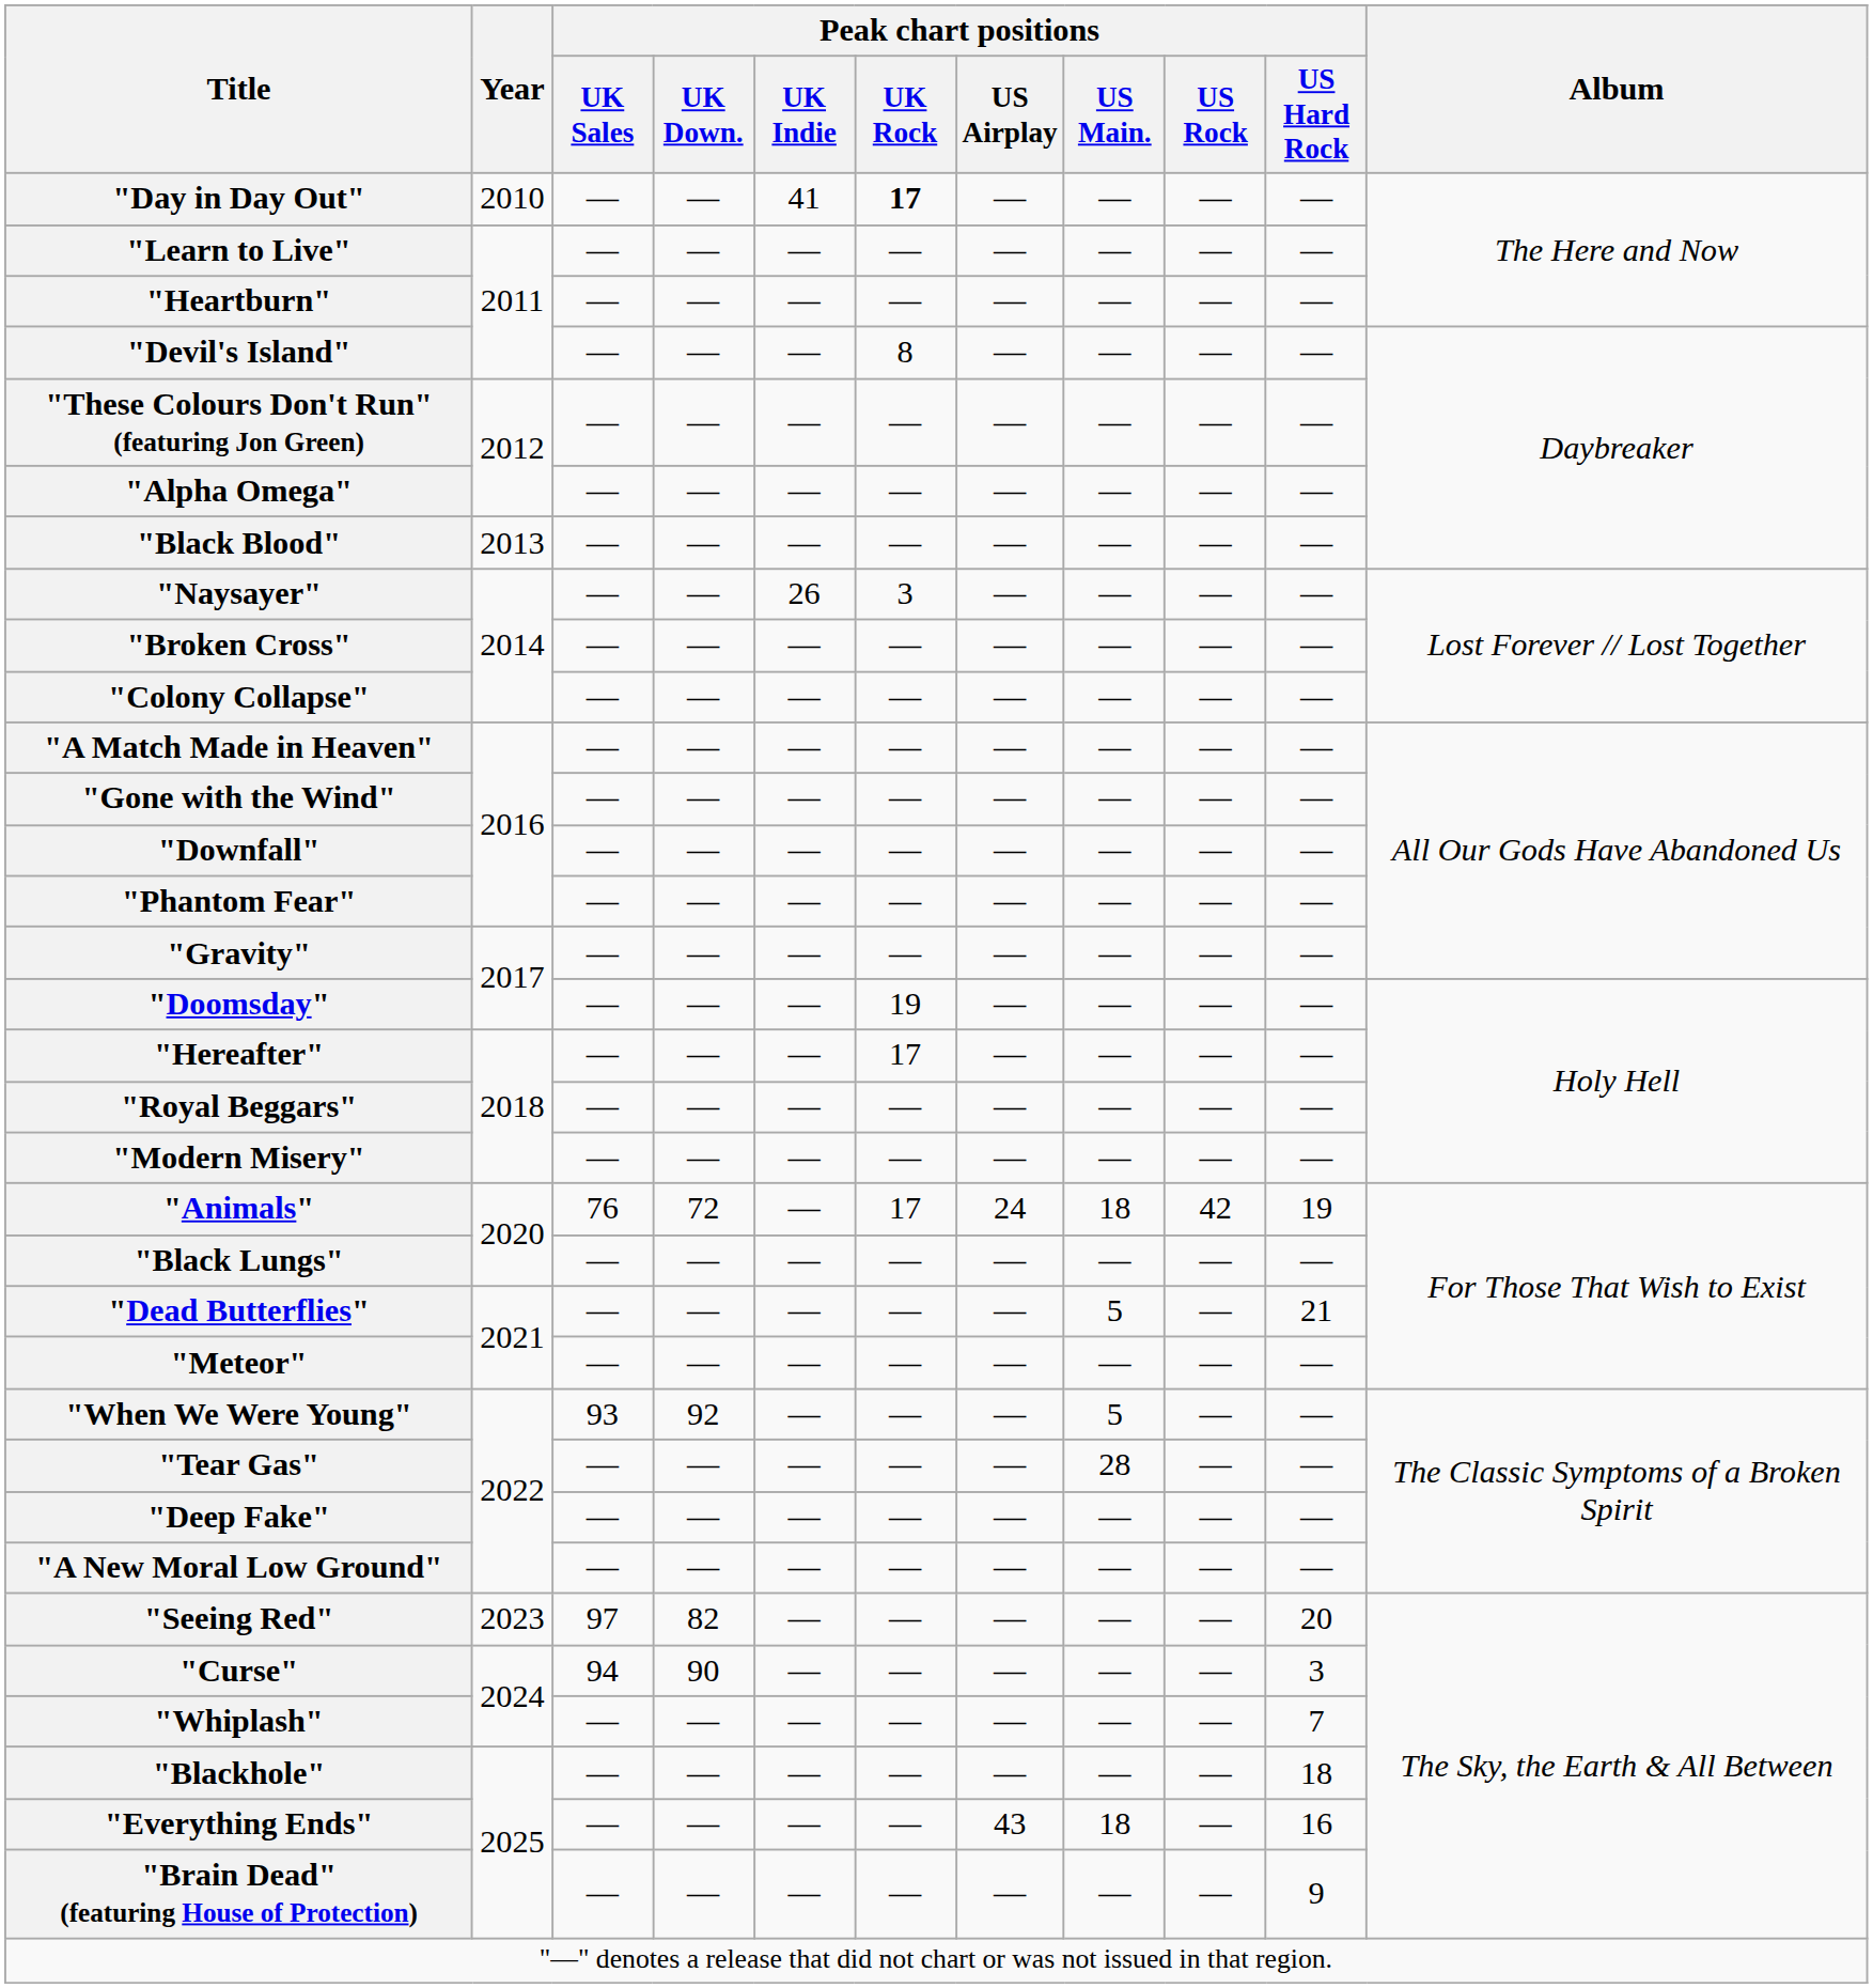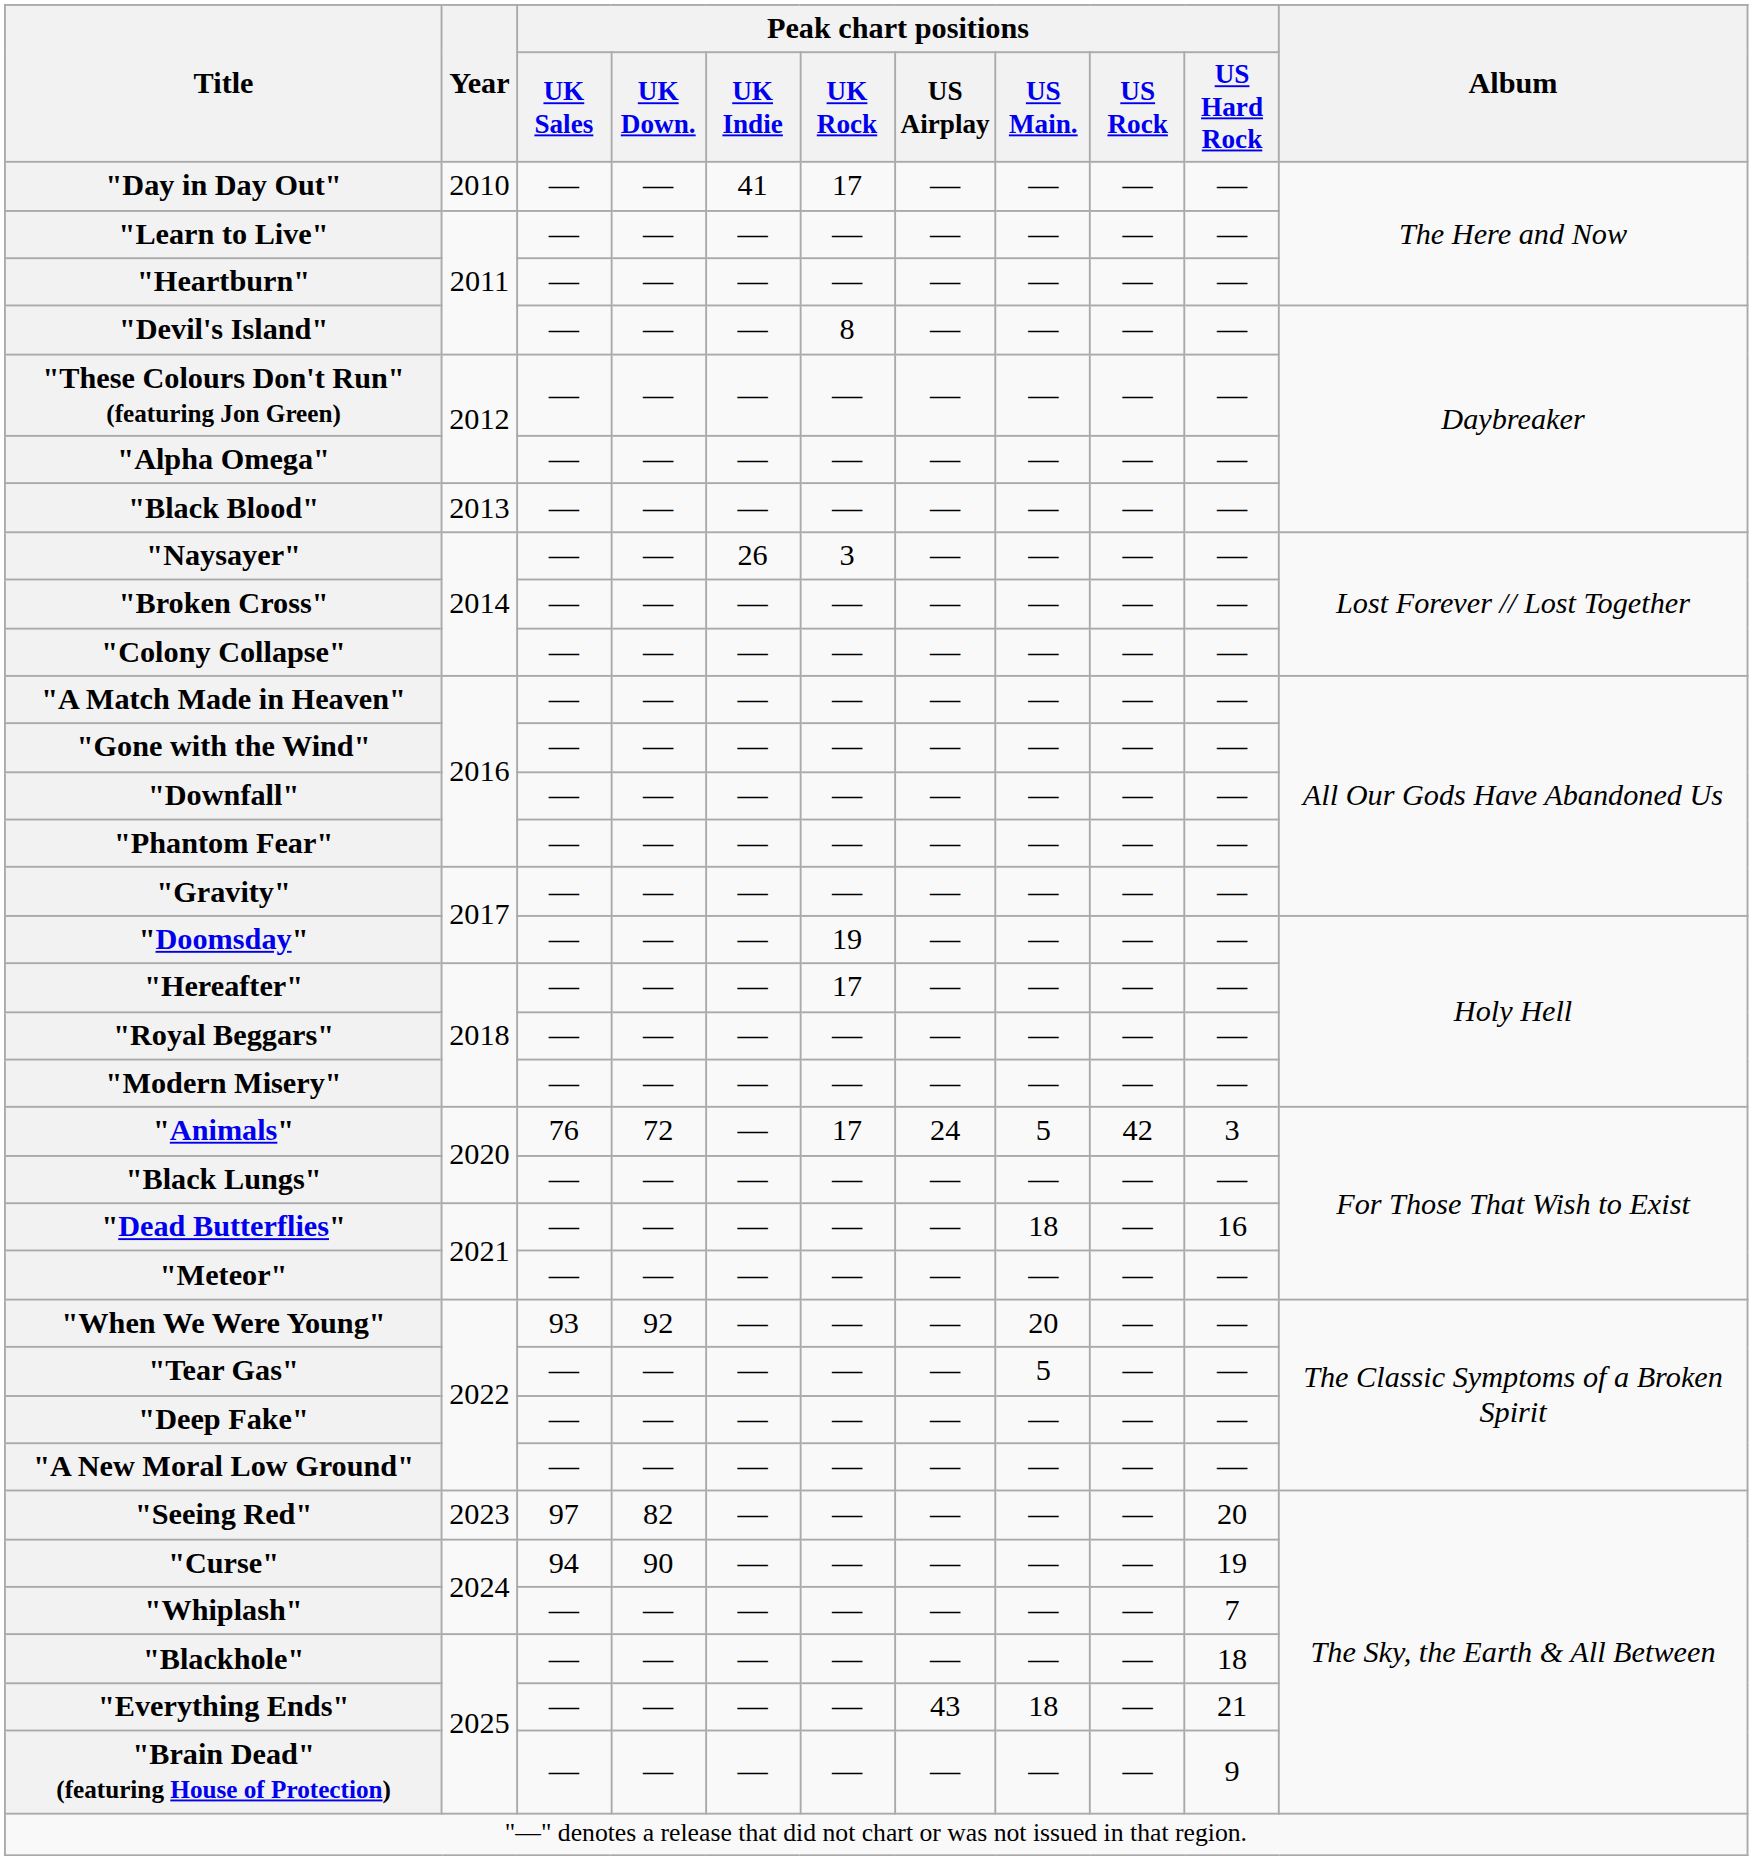 <table class="wikitable plainrowheaders" style="text-align:center;">
 <tr>
 <th scope="col" rowspan="2" style="width:14em;">Title</th>
 <th scope="col" rowspan="2">Year</th>
 <th scope="col" colspan="8">Peak chart positions</th>
 <th scope="col" rowspan="2" style="width:15em;">Album</th>
 </tr>
 <tr>
 <th scope="col" style="width:3em;font-size:90%;"><a href='#'>UK Sales</a> <br></th>
 <th scope="col" style="width:3em;font-size:90%;"><a href='#'>UK Down.</a> <br></th>
 <th scope="col" style="width:3em;font-size:90%;"><a href='#'>UK Indie</a> <br></th>
 <th scope="col" style="width:3em;font-size:90%;"><a href='#'>UK<br>Rock</a> <br></th>
 <th scope="col" style="width:3em;font-size:90%;">US Airplay</th>
 <th scope="col" style="width:3em;font-size:90%;"><a href='#'>US<br>Main.</a><br></th>
 <th scope="col" style="width:3em;font-size:90%;"><a href='#'>US<br>Rock</a><br></th>
 <th scope="col" style="width:3em;font-size:90%;"><a href='#'>US<br>Hard Rock</a><br></th>
 </tr>
 <tr>
 <th scope="row">"Day in Day Out"</th>
 <td>2010</td>
 <td>—</td>
 <td>—</td>
 <td>41</td>
-<td><strong>17</strong></td>
+<td>17</td>
 <td>—</td>
 <td>—</td>
 <td>—</td>
 <td>—</td>
 <td rowspan="3"><em>The Here and Now</em></td>
 </tr>
 <tr>
 <th scope="row">"Learn to Live"</th>
 <td rowspan="3">2011</td>
 <td>—</td>
 <td>—</td>
 <td>—</td>
 <td>—</td>
 <td>—</td>
 <td>—</td>
 <td>—</td>
 <td>—</td>
 </tr>
 <tr>
 <th scope="row">"Heartburn"</th>
 <td>—</td>
 <td>—</td>
 <td>—</td>
 <td>—</td>
 <td>—</td>
 <td>—</td>
 <td>—</td>
 <td>—</td>
 </tr>
 <tr>
 <th scope="row">"Devil's Island"</th>
 <td>—</td>
 <td>—</td>
 <td>—</td>
 <td>8</td>
 <td>—</td>
 <td>—</td>
 <td>—</td>
 <td>—</td>
 <td rowspan="4"><em>Daybreaker</em></td>
 </tr>
 <tr>
 <th scope="row">"These Colours Don't Run"<br><small>(featuring Jon Green)</small></th>
 <td rowspan="2">2012</td>
 <td>—</td>
 <td>—</td>
 <td>—</td>
 <td>—</td>
 <td>—</td>
 <td>—</td>
 <td>—</td>
 <td>—</td>
 </tr>
 <tr>
 <th scope="row">"Alpha Omega"</th>
 <td>—</td>
 <td>—</td>
 <td>—</td>
 <td>—</td>
 <td>—</td>
 <td>—</td>
 <td>—</td>
 <td>—</td>
 </tr>
 <tr>
 <th scope="row">"Black Blood"</th>
 <td>2013</td>
 <td>—</td>
 <td>—</td>
 <td>—</td>
 <td>—</td>
 <td>—</td>
 <td>—</td>
 <td>—</td>
 <td>—</td>
 </tr>
 <tr>
 <th scope="row">"Naysayer"</th>
 <td rowspan="3">2014</td>
 <td>—</td>
 <td>—</td>
 <td>26</td>
 <td>3</td>
 <td>—</td>
 <td>—</td>
 <td>—</td>
 <td>—</td>
 <td rowspan="3"><em>Lost Forever // Lost Together</em></td>
 </tr>
 <tr>
 <th scope="row">"Broken Cross"</th>
 <td>—</td>
 <td>—</td>
 <td>—</td>
 <td>—</td>
 <td>—</td>
 <td>—</td>
 <td>—</td>
 <td>—</td>
 </tr>
 <tr>
 <th scope="row">"Colony Collapse"</th>
 <td>—</td>
 <td>—</td>
 <td>—</td>
 <td>—</td>
 <td>—</td>
 <td>—</td>
 <td>—</td>
 <td>—</td>
 </tr>
 <tr>
 <th scope="row">"A Match Made in Heaven"</th>
 <td rowspan="4">2016</td>
 <td>—</td>
 <td>—</td>
 <td>—</td>
 <td>—</td>
 <td>—</td>
 <td>—</td>
 <td>—</td>
 <td>—</td>
 <td rowspan="5"><em>All Our Gods Have Abandoned Us</em></td>
 </tr>
 <tr>
 <th scope="row">"Gone with the Wind"</th>
 <td>—</td>
 <td>—</td>
 <td>—</td>
 <td>—</td>
 <td>—</td>
 <td>—</td>
 <td>—</td>
 <td>—</td>
 </tr>
 <tr>
 <th scope="row">"Downfall"</th>
 <td>—</td>
 <td>—</td>
 <td>—</td>
 <td>—</td>
 <td>—</td>
 <td>—</td>
 <td>—</td>
 <td>—</td>
 </tr>
 <tr>
 <th scope="row">"Phantom Fear"</th>
 <td>—</td>
 <td>—</td>
 <td>—</td>
 <td>—</td>
 <td>—</td>
 <td>—</td>
 <td>—</td>
 <td>—</td>
 </tr>
 <tr>
 <th scope="row">"Gravity"</th>
 <td rowspan="2">2017</td>
 <td>—</td>
 <td>—</td>
 <td>—</td>
 <td>—</td>
 <td>—</td>
 <td>—</td>
 <td>—</td>
 <td>—</td>
 </tr>
 <tr>
 <th scope="row">"<a href='#'>Doomsday</a>"</th>
 <td>—</td>
 <td>—</td>
 <td>—</td>
 <td>19</td>
 <td>—</td>
 <td>—</td>
 <td>—</td>
 <td>—</td>
 <td rowspan="4"><em>Holy Hell</em></td>
 </tr>
 <tr>
 <th scope="row">"Hereafter"</th>
 <td rowspan="3">2018</td>
 <td>—</td>
 <td>—</td>
 <td>—</td>
 <td>17</td>
 <td>—</td>
 <td>—</td>
 <td>—</td>
 <td>—</td>
 </tr>
 <tr>
 <th scope="row">"Royal Beggars"</th>
 <td>—</td>
 <td>—</td>
 <td>—</td>
 <td>—</td>
 <td>—</td>
 <td>—</td>
 <td>—</td>
 <td>—</td>
 </tr>
 <tr>
 <th scope="row">"Modern Misery"</th>
 <td>—</td>
 <td>—</td>
 <td>—</td>
 <td>—</td>
 <td>—</td>
 <td>—</td>
 <td>—</td>
 <td>—</td>
 </tr>
 <tr>
 <th scope="row">"<a href='#'>Animals</a>"</th>
 <td rowspan="2">2020</td>
 <td>76</td>
 <td>72</td>
 <td>—</td>
 <td>17</td>
 <td>24</td>
-<td>18</td>
+<td>5</td>
 <td>42</td>
-<td>19</td>
+<td>3</td>
 <td rowspan="4"><em>For Those That Wish to Exist</em></td>
 </tr>
 <tr>
 <th scope="row">"Black Lungs"</th>
 <td>—</td>
 <td>—</td>
 <td>—</td>
 <td>—</td>
 <td>—</td>
 <td>—</td>
 <td>—</td>
 <td>—</td>
 </tr>
 <tr>
 <th scope="row">"<a href='#'>Dead Butterflies</a>"</th>
 <td rowspan="2">2021</td>
 <td>—</td>
 <td>—</td>
 <td>—</td>
 <td>—</td>
 <td>—</td>
-<td>5</td>
+<td>18</td>
 <td>—</td>
-<td>21</td>
+<td>16</td>
 </tr>
 <tr>
 <th scope="row">"Meteor"</th>
 <td>—</td>
 <td>—</td>
 <td>—</td>
 <td>—</td>
 <td>—</td>
 <td>—</td>
 <td>—</td>
 <td>—</td>
 </tr>
 <tr>
 <th scope="row">"When We Were Young"</th>
 <td rowspan="4">2022</td>
 <td>93</td>
 <td>92</td>
 <td>—</td>
 <td>—</td>
 <td>—</td>
-<td>5</td>
+<td>20</td>
 <td>—</td>
 <td>—</td>
 <td rowspan="4"><em>The Classic Symptoms of a Broken Spirit</em></td>
 </tr>
 <tr>
 <th scope="row">"Tear Gas"</th>
 <td>—</td>
 <td>—</td>
 <td>—</td>
 <td>—</td>
 <td>—</td>
-<td>28</td>
+<td>5</td>
 <td>—</td>
 <td>—</td>
 </tr>
 <tr>
 <th scope="row">"Deep Fake"</th>
 <td>—</td>
 <td>—</td>
 <td>—</td>
 <td>—</td>
 <td>—</td>
 <td>—</td>
 <td>—</td>
 <td>—</td>
 </tr>
 <tr>
 <th scope="row">"A New Moral Low Ground"</th>
 <td>—</td>
 <td>—</td>
 <td>—</td>
 <td>—</td>
 <td>—</td>
 <td>—</td>
 <td>—</td>
 <td>—</td>
 </tr>
 <tr>
 <th scope="row">"Seeing Red"</th>
 <td>2023</td>
 <td>97</td>
 <td>82</td>
 <td>—</td>
 <td>—</td>
 <td>—</td>
 <td>—</td>
 <td>—</td>
 <td>20</td>
 <td rowspan="6"><em>The Sky, the Earth & All Between</em></td>
 </tr>
 <tr>
 <th scope="row">"Curse"</th>
 <td rowspan="2">2024</td>
 <td>94</td>
 <td>90</td>
 <td>—</td>
 <td>—</td>
 <td>—</td>
 <td>—</td>
 <td>—</td>
-<td>3</td>
+<td>19</td>
 </tr>
 <tr>
 <th scope="row">"Whiplash"</th>
 <td>—</td>
 <td>—</td>
 <td>—</td>
 <td>—</td>
 <td>—</td>
 <td>—</td>
 <td>—</td>
 <td>7</td>
 </tr>
 <tr>
 <th scope="row">"Blackhole"</th>
 <td rowspan="3">2025</td>
 <td>—</td>
 <td>—</td>
 <td>—</td>
 <td>—</td>
 <td>—</td>
 <td>—</td>
 <td>—</td>
 <td>18</td>
 </tr>
 <tr>
 <th scope="row">"Everything Ends"</th>
 <td>—</td>
 <td>—</td>
 <td>—</td>
 <td>—</td>
 <td>43</td>
 <td>18</td>
 <td>—</td>
-<td>16</td>
+<td>21</td>
 </tr>
 <tr>
 <th scope="row">"Brain Dead"<br><small>(featuring <a href='#'>House of Protection</a>)</small></th>
 <td>—</td>
 <td>—</td>
 <td>—</td>
 <td>—</td>
 <td>—</td>
 <td>—</td>
 <td>—</td>
 <td>9</td>
 </tr>
 <tr>
 <td align="center" colspan="11" style="font-size: 85%">"—" denotes a release that did not chart or was not issued in that region.</td>
 </tr>
 </table>
